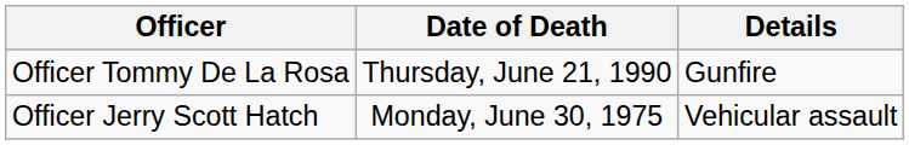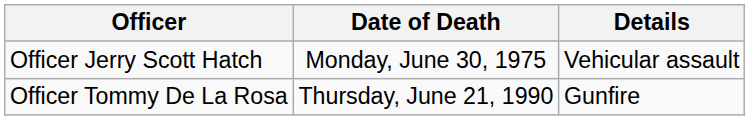 <table class="wikitable">
 <tr>
 <th>Officer</th>
 <th>Date of Death</th>
 <th>Details</th>
 </tr>
 <tr>
+<td>Officer Jerry Scott Hatch</td>
+<td style="text-align:center;">Monday, June 30, 1975</td>
+<td>Vehicular assault</td>
+</tr>
+<tr>
 <td>Officer Tommy De La Rosa</td>
 <td style="text-align:center;">Thursday, June 21, 1990</td>
 <td>Gunfire</td>
 </tr>
-<tr>
-<td>Officer Jerry Scott Hatch</td>
-<td style="text-align:center;">Monday, June 30, 1975</td>
-<td>Vehicular assault</td>
-</tr>
 </table>
